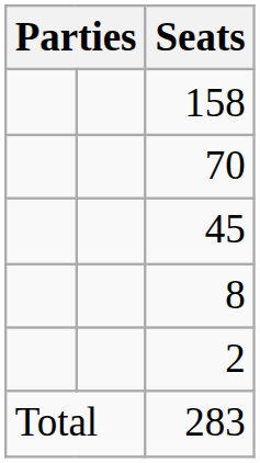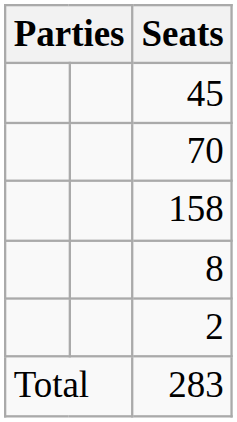 <table class="wikitable" style="text-align:left;">
 <tr>
 <th colspan="2" style="text-align:left;">Parties</th>
 <th>Seats</th>
 </tr>
 <tr>
 <td></td>
 <td></td>
-<td style="text-align:right;">158</td>
+<td style="text-align:right;">45</td>
 </tr>
 <tr>
 <td></td>
 <td></td>
 <td style="text-align:right;">70</td>
 </tr>
 <tr>
 <td></td>
 <td></td>
-<td style="text-align:right;">45</td>
+<td style="text-align:right;">158</td>
 </tr>
 <tr>
 <td></td>
 <td></td>
 <td style="text-align:right;">8</td>
 </tr>
 <tr>
 <td></td>
 <td></td>
 <td style="text-align:right;">2</td>
 </tr>
 <tr>
 <td colspan="2" style="text-align:left;">Total</td>
 <td style="text-align:right;">283</td>
 </tr>
 </table>
